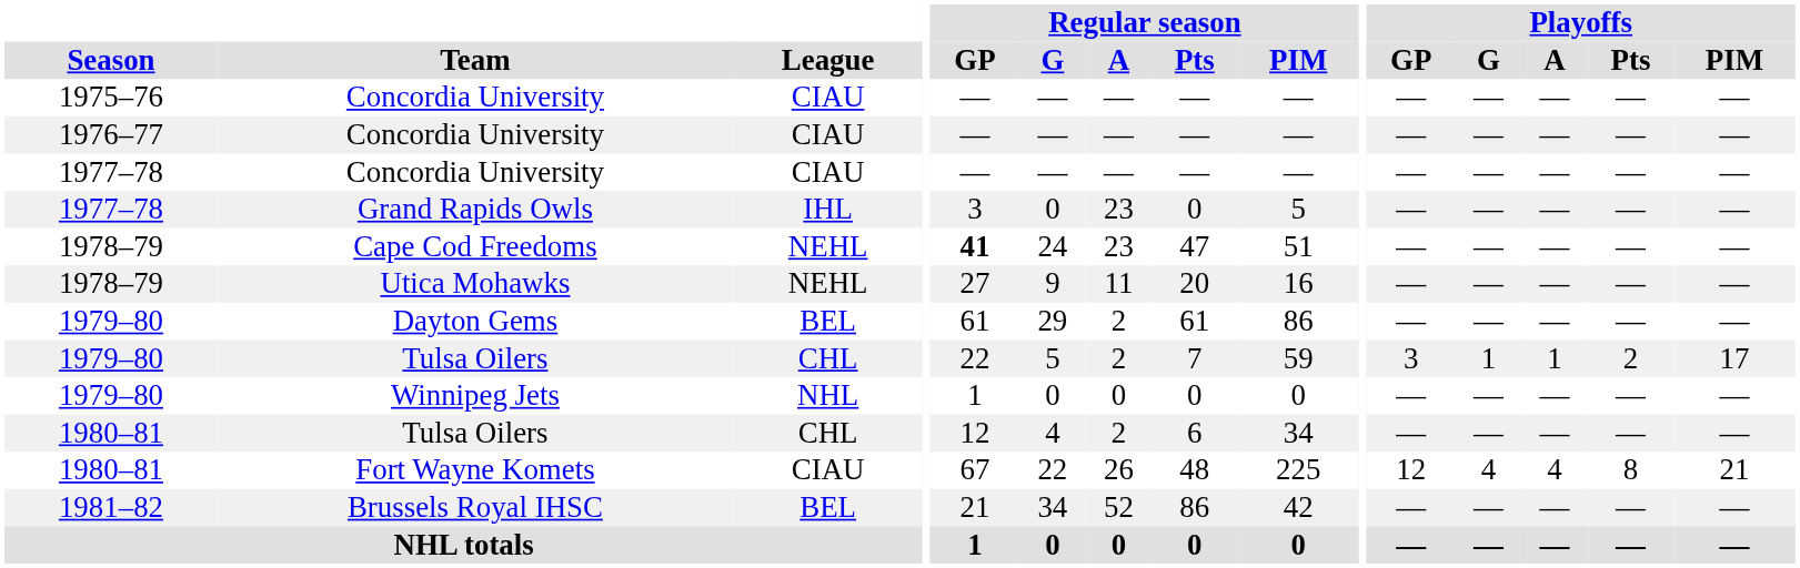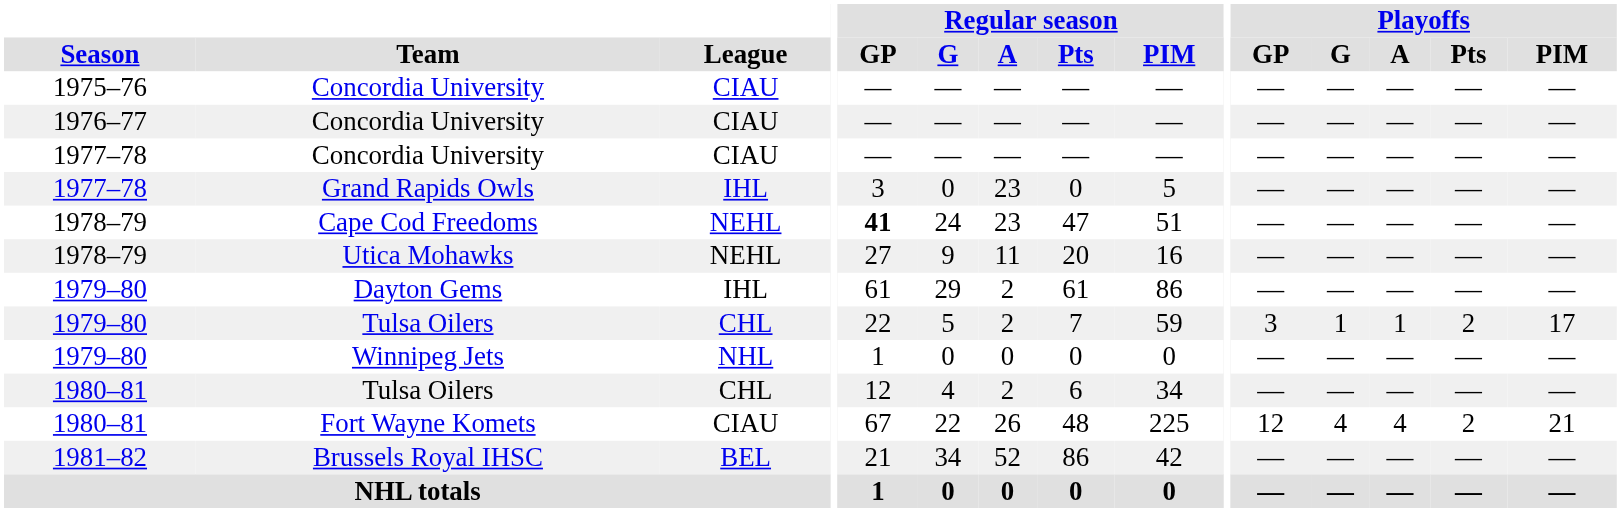 <table border="0" cellpadding="1" cellspacing="0" style="text-align:center; width:60em">
 <tr bgcolor="#e0e0e0">
 <th colspan="3" bgcolor="#ffffff"></th>
 <th rowspan="100" bgcolor="#ffffff"></th>
 <th colspan="5"><a href='#'>Regular season</a></th>
 <th rowspan="100" bgcolor="#ffffff"></th>
 <th colspan="5"><a href='#'>Playoffs</a></th>
 </tr>
 <tr bgcolor="#e0e0e0">
 <th><a href='#'>Season</a></th>
 <th>Team</th>
 <th>League</th>
 <th>GP</th>
 <th><a href='#'>G</a></th>
 <th><a href='#'>A</a></th>
 <th><a href='#'>Pts</a></th>
 <th><a href='#'>PIM</a></th>
 <th>GP</th>
 <th>G</th>
 <th>A</th>
 <th>Pts</th>
 <th>PIM</th>
 </tr>
 <tr>
 <td>1975–76</td>
 <td><a href='#'>Concordia University</a></td>
 <td><a href='#'>CIAU</a></td>
 <td>—</td>
 <td>—</td>
 <td>—</td>
 <td>—</td>
 <td>—</td>
 <td>—</td>
 <td>—</td>
 <td>—</td>
 <td>—</td>
 <td>—</td>
 </tr>
 <tr bgcolor="#f0f0f0">
 <td>1976–77</td>
 <td>Concordia University</td>
 <td>CIAU</td>
 <td>—</td>
 <td>—</td>
 <td>—</td>
 <td>—</td>
 <td>—</td>
 <td>—</td>
 <td>—</td>
 <td>—</td>
 <td>—</td>
 <td>—</td>
 </tr>
 <tr>
 <td>1977–78</td>
 <td>Concordia University</td>
 <td>CIAU</td>
 <td>—</td>
 <td>—</td>
 <td>—</td>
 <td>—</td>
 <td>—</td>
 <td>—</td>
 <td>—</td>
 <td>—</td>
 <td>—</td>
 <td>—</td>
 </tr>
 <tr bgcolor="#f0f0f0">
 <td><a href='#'>1977–78</a></td>
 <td><a href='#'>Grand Rapids Owls</a></td>
 <td><a href='#'>IHL</a></td>
 <td>3</td>
 <td>0</td>
 <td>23</td>
 <td>0</td>
 <td>5</td>
 <td>—</td>
 <td>—</td>
 <td>—</td>
 <td>—</td>
 <td>—</td>
 </tr>
 <tr>
 <td>1978–79</td>
 <td><a href='#'>Cape Cod Freedoms</a></td>
 <td><a href='#'>NEHL</a></td>
 <td><strong>41</strong></td>
 <td>24</td>
 <td>23</td>
 <td>47</td>
 <td>51</td>
 <td>—</td>
 <td>—</td>
 <td>—</td>
 <td>—</td>
 <td>—</td>
 </tr>
 <tr bgcolor="#f0f0f0">
 <td>1978–79</td>
 <td><a href='#'>Utica Mohawks</a></td>
 <td>NEHL</td>
 <td>27</td>
 <td>9</td>
 <td>11</td>
 <td>20</td>
 <td>16</td>
 <td>—</td>
 <td>—</td>
 <td>—</td>
 <td>—</td>
 <td>—</td>
 </tr>
 <tr>
 <td><a href='#'>1979–80</a></td>
 <td><a href='#'>Dayton Gems</a></td>
-<td><a href='#'>BEL</a></td>
+<td>IHL</td>
 <td>61</td>
 <td>29</td>
 <td>2</td>
 <td>61</td>
 <td>86</td>
 <td>—</td>
 <td>—</td>
 <td>—</td>
 <td>—</td>
 <td>—</td>
 </tr>
 <tr bgcolor="#f0f0f0">
 <td><a href='#'>1979–80</a></td>
 <td><a href='#'>Tulsa Oilers</a></td>
 <td><a href='#'>CHL</a></td>
 <td>22</td>
 <td>5</td>
 <td>2</td>
 <td>7</td>
 <td>59</td>
 <td>3</td>
 <td>1</td>
 <td>1</td>
 <td>2</td>
 <td>17</td>
 </tr>
 <tr>
 <td><a href='#'>1979–80</a></td>
 <td><a href='#'>Winnipeg Jets</a></td>
 <td><a href='#'>NHL</a></td>
 <td>1</td>
 <td>0</td>
 <td>0</td>
 <td>0</td>
 <td>0</td>
 <td>—</td>
 <td>—</td>
 <td>—</td>
 <td>—</td>
 <td>—</td>
 </tr>
 <tr bgcolor="#f0f0f0">
 <td><a href='#'>1980–81</a></td>
 <td>Tulsa Oilers</td>
 <td>CHL</td>
 <td>12</td>
 <td>4</td>
 <td>2</td>
 <td>6</td>
 <td>34</td>
 <td>—</td>
 <td>—</td>
 <td>—</td>
 <td>—</td>
 <td>—</td>
 </tr>
 <tr>
 <td><a href='#'>1980–81</a></td>
 <td><a href='#'>Fort Wayne Komets</a></td>
 <td>CIAU</td>
 <td>67</td>
 <td>22</td>
 <td>26</td>
 <td>48</td>
 <td>225</td>
 <td>12</td>
 <td>4</td>
 <td>4</td>
-<td>8</td>
+<td>2</td>
 <td>21</td>
 </tr>
 <tr bgcolor="#f0f0f0">
 <td><a href='#'>1981–82</a></td>
 <td><a href='#'>Brussels Royal IHSC</a></td>
 <td><a href='#'>BEL</a></td>
 <td>21</td>
 <td>34</td>
 <td>52</td>
 <td>86</td>
 <td>42</td>
 <td>—</td>
 <td>—</td>
 <td>—</td>
 <td>—</td>
 <td>—</td>
 </tr>
 <tr bgcolor="#e0e0e0">
 <th colspan="3">NHL totals</th>
 <th>1</th>
 <th>0</th>
 <th>0</th>
 <th>0</th>
 <th>0</th>
 <th>—</th>
 <th>—</th>
 <th>—</th>
 <th>—</th>
 <th>—</th>
 </tr>
 </table>
